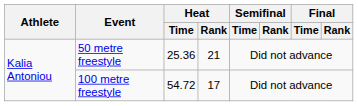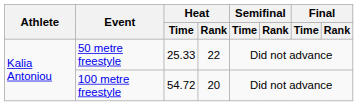 <table class="wikitable" style="text-align:center; font-size:90%; width:50%;">
 <tr>
 <th rowspan="2">Athlete</th>
 <th rowspan="2">Event</th>
 <th colspan="2">Heat</th>
 <th colspan="2">Semifinal</th>
 <th colspan="2">Final</th>
 </tr>
 <tr style="font-size:95%">
 <th>Time</th>
 <th>Rank</th>
 <th>Time</th>
 <th>Rank</th>
 <th>Time</th>
 <th>Rank</th>
 </tr>
 <tr>
 <td align=left rowspan=2><a href='#'>Kalia Antoniou</a></td>
 <td align=left><a href='#'>50 metre freestyle</a></td>
-<td>25.36</td>
-<td>21</td>
+<td>25.33</td>
+<td>22</td>
 <td colspan=4>Did not advance</td>
 </tr>
 <tr>
 <td align=left><a href='#'>100 metre freestyle</a></td>
 <td>54.72</td>
-<td>17</td>
+<td>20</td>
 <td colspan=4>Did not advance</td>
 </tr>
 </table>
